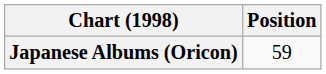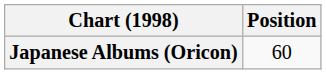 <table class="wikitable sortable plainrowheaders">
 <tr>
 <th>Chart (1998)</th>
 <th>Position</th>
 </tr>
 <tr>
 <th scope="row">Japanese Albums (Oricon)</th>
-<td style="text-align:center;">59</td>
+<td style="text-align:center;">60</td>
 </tr>
 </table>
